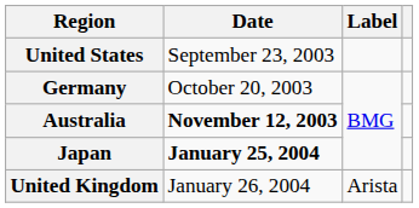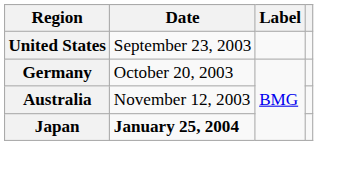 <table class="wikitable plainrowheaders">
 <tr>
 <th scope="col">Region</th>
 <th scope="col">Date</th>
 <th scope="col">Label</th>
 <th scope="col"></th>
 </tr>
 <tr>
 <th scope="row">United States</th>
 <td>September 23, 2003</td>
 <td></td>
 <td align="center"></td>
 </tr>
 <tr>
 <th scope="row">Germany</th>
 <td>October 20, 2003</td>
 <td rowspan="3"><a href='#'>BMG</a></td>
 <td align="center"></td>
 </tr>
 <tr>
 <th scope="row">Australia</th>
-<td><strong>November 12, 2003</strong></td>
+<td>November 12, 2003</td>
 <td align="center"></td>
 </tr>
 <tr>
 <th scope="row">Japan</th>
 <td><strong>January 25, 2004</strong></td>
 <td align="center"></td>
 </tr>
-<tr>
-<th scope="row">United Kingdom</th>
-<td>January 26, 2004</td>
-<td>Arista</td>
-<td align="center"></td>
-</tr>
 </table>
